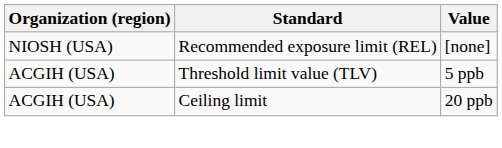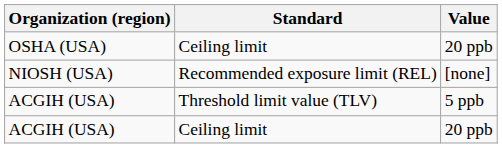 <table class="wikitable sortable">
 <tr>
 <th>Organization (region)</th>
 <th>Standard</th>
 <th>Value</th>
+</tr>
+<tr>
+<td>OSHA (USA)</td>
+<td>Ceiling limit</td>
+<td>20 ppb</td>
 </tr>
 <tr>
 <td>NIOSH (USA)</td>
 <td>Recommended exposure limit (REL)</td>
 <td>[none]</td>
 </tr>
 <tr>
 <td>ACGIH (USA)</td>
 <td>Threshold limit value (TLV)</td>
 <td>5 ppb</td>
 </tr>
 <tr>
 <td>ACGIH (USA)</td>
 <td>Ceiling limit</td>
 <td>20 ppb</td>
 </tr>
 </table>
